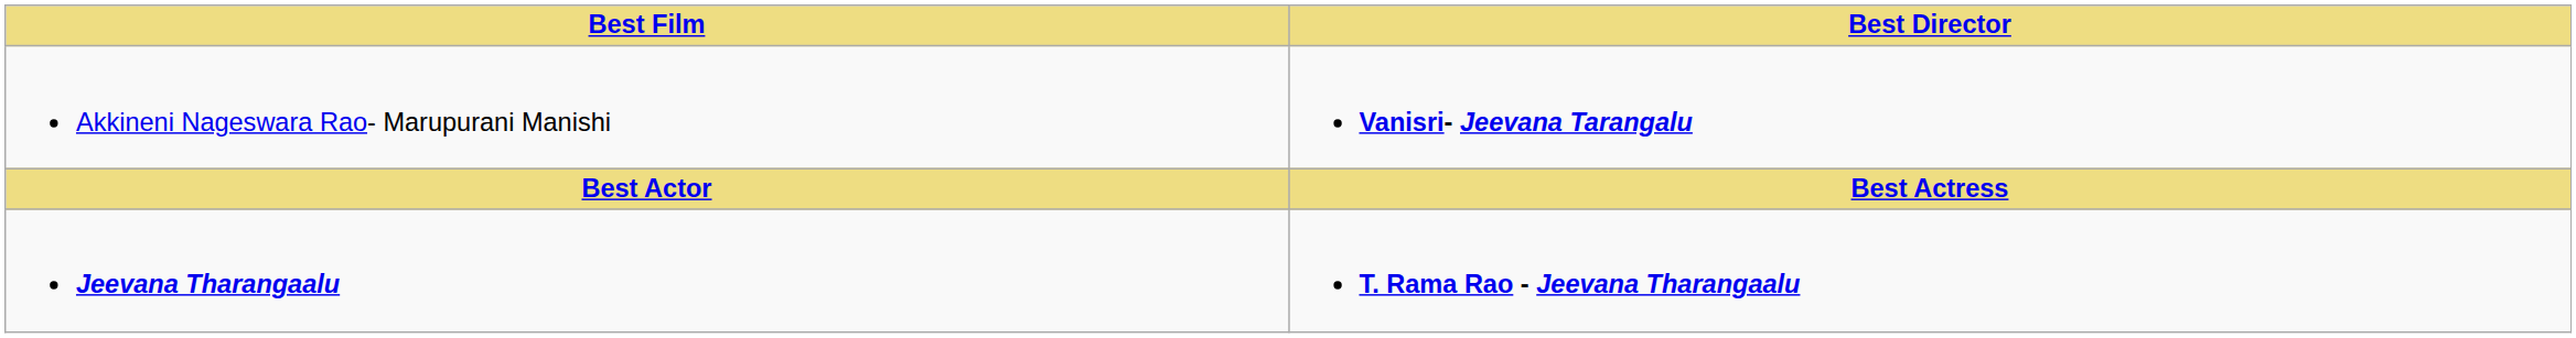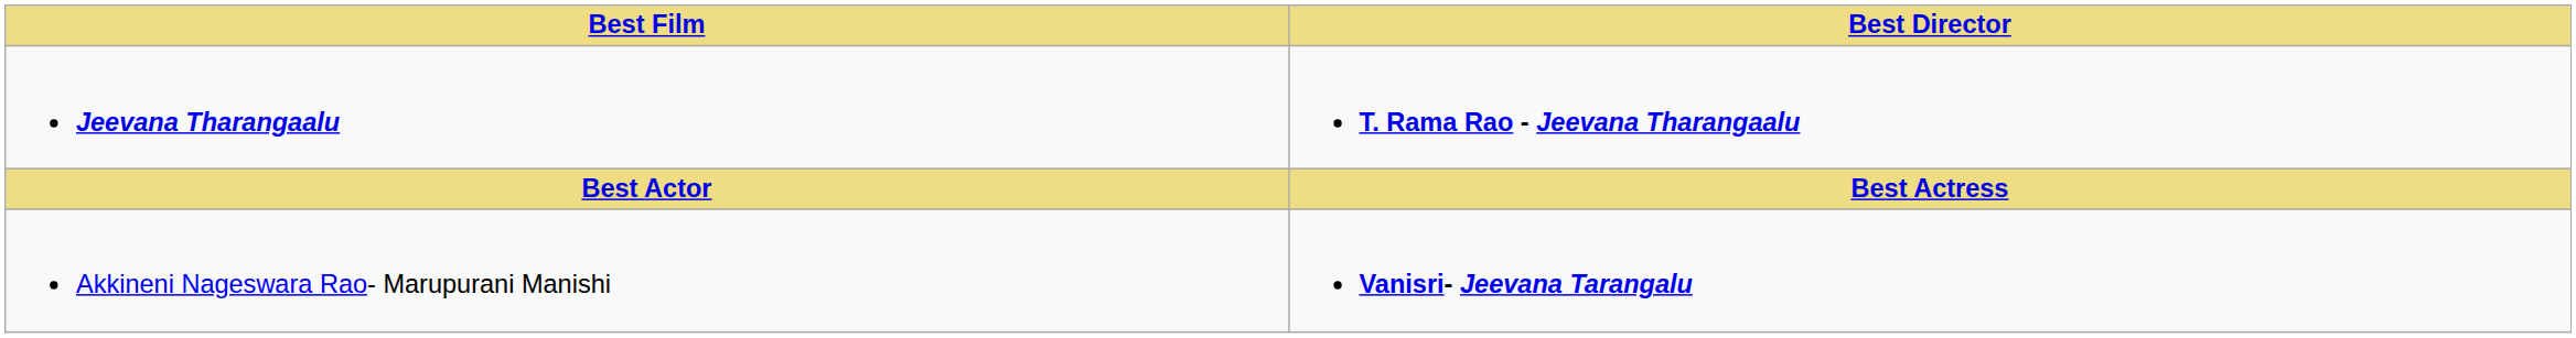 <table class="wikitable" width=100% |>
 <tr>
 <th !  style="background:#eedd82; text-align:center; width:50%;"><a href='#'>Best Film</a></th>
 <th !  style="background:#eedd82; text-align:center; width:50%;"><a href='#'>Best Director</a></th>
 </tr>
 <tr>
-<td><br><ul><li></strong><a href='#'>Akkineni Nageswara Rao</a>- </em>Marupurani Manishi</em></strong></li></ul></td>
-<td><br><ul><li><strong><a href='#'>Vanisri</a>- <em><a href='#'>Jeevana Tarangalu</a><strong><em></li></ul></td>
+<td valign="top"><br><ul><li><strong><em><a href='#'>Jeevana Tharangaalu</a></em></strong></li></ul></td>
+<td valign="top"><br><ul><li><strong><a href='#'>T. Rama Rao</a> - <em><a href='#'>Jeevana Tharangaalu</a><strong><em></li></ul></td>
 </tr>
 <tr>
 <th ! style="background:#eedd82; text-align:center;"><a href='#'>Best Actor</a></th>
 <th ! style="background:#eedd82; text-align:center;"><a href='#'>Best Actress</a></th>
 </tr>
 <tr>
-<td valign="top"><br><ul><li><strong><em><a href='#'>Jeevana Tharangaalu</a></em></strong></li></ul></td>
-<td valign="top"><br><ul><li><strong><a href='#'>T. Rama Rao</a> - <em><a href='#'>Jeevana Tharangaalu</a><strong><em></li></ul></td>
+<td><br><ul><li></strong><a href='#'>Akkineni Nageswara Rao</a>- </em>Marupurani Manishi</em></strong></li></ul></td>
+<td><br><ul><li><strong><a href='#'>Vanisri</a>- <em><a href='#'>Jeevana Tarangalu</a><strong><em></li></ul></td>
 </tr>
 </table>
